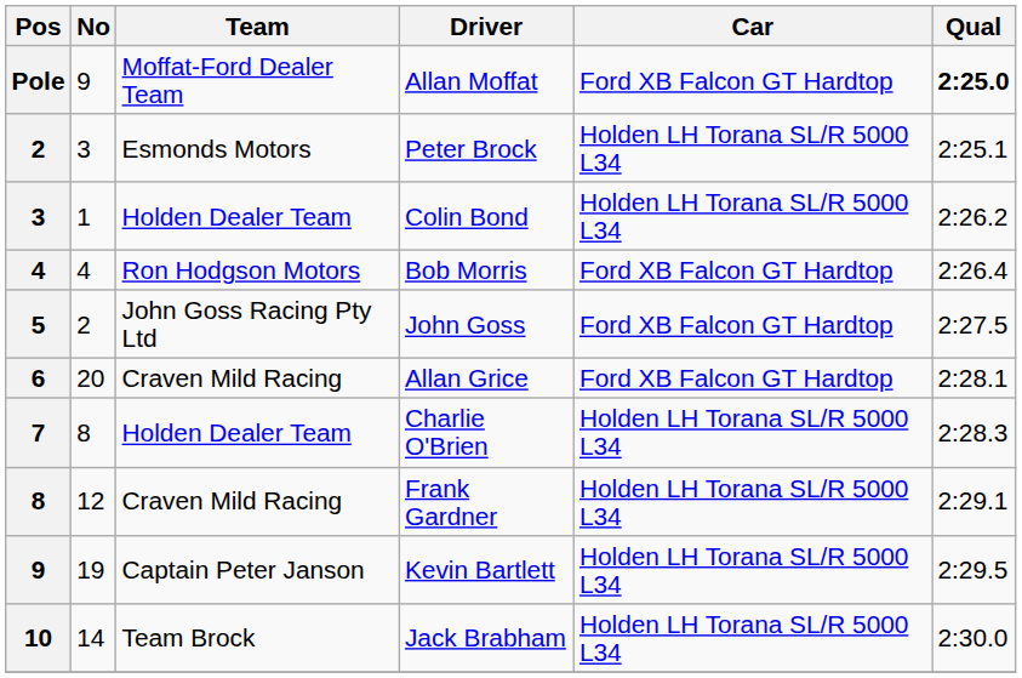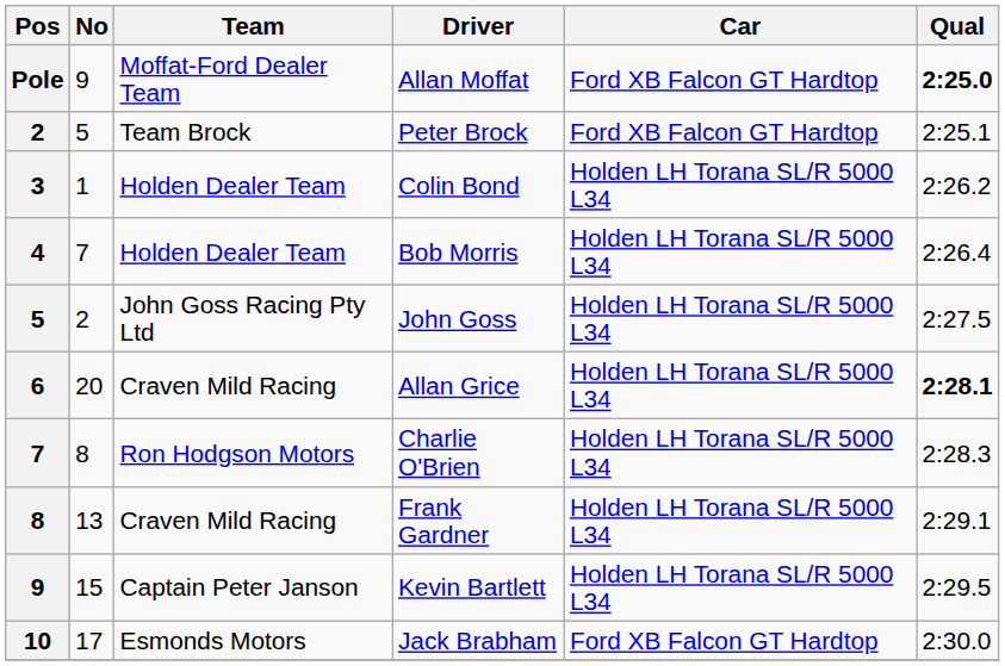 <table class="wikitable sortable" style="font-size: 95%;">
 <tr>
 <th>Pos</th>
 <th>No</th>
 <th>Team</th>
 <th>Driver</th>
 <th>Car</th>
 <th>Qual</th>
 </tr>
 <tr>
 <th>Pole</th>
 <td>9</td>
 <td><a href='#'>Moffat-Ford Dealer Team</a></td>
 <td> <a href='#'>Allan Moffat</a></td>
 <td><a href='#'>Ford XB Falcon GT Hardtop</a></td>
 <td><strong>2:25.0</strong></td>
 </tr>
 <tr>
 <th>2</th>
-<td>3</td>
-<td>Esmonds Motors</td>
+<td>5</td>
+<td>Team Brock</td>
 <td> <a href='#'>Peter Brock</a></td>
-<td><a href='#'>Holden LH Torana SL/R 5000 L34</a></td>
+<td><a href='#'>Ford XB Falcon GT Hardtop</a></td>
 <td>2:25.1</td>
 </tr>
 <tr>
 <th>3</th>
 <td>1</td>
 <td><a href='#'>Holden Dealer Team</a></td>
 <td> <a href='#'>Colin Bond</a></td>
 <td><a href='#'>Holden LH Torana SL/R 5000 L34</a></td>
 <td>2:26.2</td>
 </tr>
 <tr>
 <th>4</th>
-<td>4</td>
-<td><a href='#'>Ron Hodgson Motors</a></td>
+<td>7</td>
+<td><a href='#'>Holden Dealer Team</a></td>
 <td> <a href='#'>Bob Morris</a></td>
-<td><a href='#'>Ford XB Falcon GT Hardtop</a></td>
+<td><a href='#'>Holden LH Torana SL/R 5000 L34</a></td>
 <td>2:26.4</td>
 </tr>
 <tr>
 <th>5</th>
 <td>2</td>
 <td>John Goss Racing Pty Ltd</td>
 <td> <a href='#'>John Goss</a></td>
-<td><a href='#'>Ford XB Falcon GT Hardtop</a></td>
+<td><a href='#'>Holden LH Torana SL/R 5000 L34</a></td>
 <td>2:27.5</td>
 </tr>
 <tr>
 <th>6</th>
 <td>20</td>
 <td>Craven Mild Racing</td>
 <td> <a href='#'>Allan Grice</a></td>
-<td><a href='#'>Ford XB Falcon GT Hardtop</a></td>
-<td>2:28.1</td>
+<td><a href='#'>Holden LH Torana SL/R 5000 L34</a></td>
+<td><strong>2:28.1</strong></td>
 </tr>
 <tr>
 <th>7</th>
 <td>8</td>
-<td><a href='#'>Holden Dealer Team</a></td>
+<td><a href='#'>Ron Hodgson Motors</a></td>
 <td> <a href='#'>Charlie O'Brien</a></td>
 <td><a href='#'>Holden LH Torana SL/R 5000 L34</a></td>
 <td>2:28.3</td>
 </tr>
 <tr>
 <th>8</th>
-<td>12</td>
+<td>13</td>
 <td>Craven Mild Racing</td>
 <td> <a href='#'>Frank Gardner</a></td>
 <td><a href='#'>Holden LH Torana SL/R 5000 L34</a></td>
 <td>2:29.1</td>
 </tr>
 <tr>
 <th>9</th>
-<td>19</td>
+<td>15</td>
 <td>Captain Peter Janson</td>
 <td> <a href='#'>Kevin Bartlett</a></td>
 <td><a href='#'>Holden LH Torana SL/R 5000 L34</a></td>
 <td>2:29.5</td>
 </tr>
 <tr>
 <th>10</th>
-<td>14</td>
-<td>Team Brock</td>
+<td>17</td>
+<td>Esmonds Motors</td>
 <td> <a href='#'>Jack Brabham</a></td>
-<td><a href='#'>Holden LH Torana SL/R 5000 L34</a></td>
+<td><a href='#'>Ford XB Falcon GT Hardtop</a></td>
 <td>2:30.0</td>
 </tr>
 <tr>
 </tr>
 </table>
